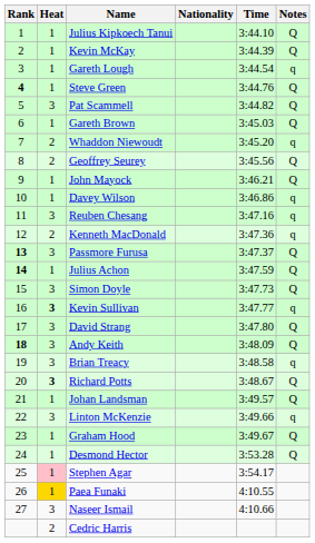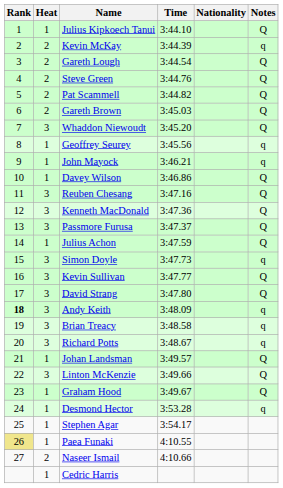 <table class="wikitable sortable" style="text-align:center">
 <tr>
 <th>Rank</th>
 <th>Heat</th>
 <th>Name</th>
+<th>Time</th>
 <th>Nationality</th>
-<th>Time</th>
 <th>Notes</th>
 </tr>
 <tr bgcolor=ccffcc>
 <td>1</td>
 <td>1</td>
 <td align=left><a href='#'>Julius Kipkoech Tanui</a></td>
+<td>3:44.10</td>
 <td align=left></td>
-<td>3:44.10</td>
 <td>Q</td>
 </tr>
 <tr bgcolor=ccffcc>
 <td>2</td>
-<td>1</td>
+<td>2</td>
 <td align=left><a href='#'>Kevin McKay</a></td>
+<td>3:44.39</td>
 <td align=left></td>
-<td>3:44.39</td>
+<td>q</td>
+</tr>
+<tr bgcolor=ccffcc>
+<td>3</td>
+<td>2</td>
+<td align=left><a href='#'>Gareth Lough</a></td>
+<td>3:44.54</td>
+<td align=left></td>
 <td>Q</td>
 </tr>
 <tr bgcolor=ccffcc>
-<td>3</td>
-<td>1</td>
-<td align=left><a href='#'>Gareth Lough</a></td>
+<td>4</td>
+<td>2</td>
+<td align=left><a href='#'>Steve Green</a></td>
+<td>3:44.76</td>
 <td align=left></td>
-<td>3:44.54</td>
-<td>q</td>
-</tr>
-<tr bgcolor=ccffcc>
-<td><strong>4</strong></td>
-<td>1</td>
-<td align=left><a href='#'>Steve Green</a></td>
-<td align=left></td>
-<td>3:44.76</td>
 <td>Q</td>
 </tr>
 <tr bgcolor=ccffcc>
 <td>5</td>
-<td>3</td>
+<td>2</td>
 <td align=left><a href='#'>Pat Scammell</a></td>
+<td>3:44.82</td>
 <td align=left></td>
-<td>3:44.82</td>
 <td>Q</td>
 </tr>
 <tr bgcolor=ccffcc>
 <td>6</td>
-<td>1</td>
+<td>2</td>
 <td align=left><a href='#'>Gareth Brown</a></td>
+<td>3:45.03</td>
 <td align=left></td>
-<td>3:45.03</td>
 <td>Q</td>
 </tr>
 <tr bgcolor=ccffcc>
 <td>7</td>
-<td>2</td>
+<td>3</td>
 <td align=left><a href='#'>Whaddon Niewoudt</a></td>
+<td>3:45.20</td>
 <td align=left></td>
-<td>3:45.20</td>
-<td>q</td>
+<td>Q</td>
 </tr>
 <tr bgcolor=ddffdd>
 <td>8</td>
-<td>2</td>
+<td>1</td>
 <td align=left><a href='#'>Geoffrey Seurey</a></td>
+<td>3:45.56</td>
 <td align=left></td>
-<td>3:45.56</td>
-<td>Q</td>
+<td>q</td>
 </tr>
 <tr bgcolor=ccffcc>
 <td>9</td>
 <td>1</td>
 <td align=left><a href='#'>John Mayock</a></td>
+<td>3:46.21</td>
 <td align=left></td>
-<td>3:46.21</td>
-<td>Q</td>
+<td>q</td>
 </tr>
 <tr bgcolor=ccffcc>
 <td>10</td>
 <td>1</td>
 <td align=left><a href='#'>Davey Wilson</a></td>
+<td>3:46.86</td>
 <td align=left></td>
-<td>3:46.86</td>
-<td>q</td>
+<td>Q</td>
 </tr>
 <tr bgcolor=ccffcc>
 <td>11</td>
 <td>3</td>
 <td align=left><a href='#'>Reuben Chesang</a></td>
+<td>3:47.16</td>
 <td align=left></td>
-<td>3:47.16</td>
-<td>q</td>
+<td>Q</td>
 </tr>
 <tr bgcolor=ddffdd>
 <td>12</td>
-<td>2</td>
+<td>3</td>
 <td align=left><a href='#'>Kenneth MacDonald</a></td>
+<td>3:47.36</td>
 <td align=left></td>
-<td>3:47.36</td>
-<td>q</td>
-</tr>
-<tr bgcolor=ccffcc>
-<td><strong>13</strong></td>
-<td>3</td>
-<td align=left><a href='#'>Passmore Furusa</a></td>
-<td align=left></td>
-<td>3:47.37</td>
 <td>Q</td>
 </tr>
 <tr bgcolor=ccffcc>
-<td><strong>14</strong></td>
+<td>13</td>
+<td>3</td>
+<td align=left><a href='#'>Passmore Furusa</a></td>
+<td>3:47.37</td>
+<td align=left></td>
+<td>Q</td>
+</tr>
+<tr bgcolor=ccffcc>
+<td>14</td>
 <td>1</td>
 <td align=left><a href='#'>Julius Achon</a></td>
+<td>3:47.59</td>
 <td align=left></td>
-<td>3:47.59</td>
 <td>Q</td>
 </tr>
 <tr bgcolor=ccffcc>
 <td>15</td>
 <td>3</td>
 <td align=left><a href='#'>Simon Doyle</a></td>
+<td>3:47.73</td>
 <td align=left></td>
-<td>3:47.73</td>
-<td>Q</td>
+<td>q</td>
 </tr>
 <tr bgcolor=ccffcc>
 <td>16</td>
-<td><strong>3</strong></td>
+<td>3</td>
 <td align=left><a href='#'>Kevin Sullivan</a></td>
+<td>3:47.77</td>
 <td align=left></td>
-<td>3:47.77</td>
-<td>q</td>
+<td>Q</td>
 </tr>
 <tr bgcolor=ccffcc>
 <td>17</td>
 <td>3</td>
 <td align=left><a href='#'>David Strang</a></td>
+<td>3:47.80</td>
 <td align=left></td>
-<td>3:47.80</td>
 <td>Q</td>
 </tr>
 <tr bgcolor=ccffcc>
 <td><strong>18</strong></td>
 <td>3</td>
 <td align=left><a href='#'>Andy Keith</a></td>
+<td>3:48.09</td>
 <td align=left></td>
-<td>3:48.09</td>
-<td>Q</td>
+<td>q</td>
 </tr>
 <tr bgcolor=ddffdd>
 <td>19</td>
 <td>3</td>
 <td align=left><a href='#'>Brian Treacy</a></td>
+<td>3:48.58</td>
 <td align=left></td>
-<td>3:48.58</td>
 <td>q</td>
 </tr>
 <tr bgcolor=ddffdd>
 <td>20</td>
-<td><strong>3</strong></td>
+<td>3</td>
 <td align=left><a href='#'>Richard Potts</a></td>
+<td>3:48.67</td>
 <td align=left></td>
-<td>3:48.67</td>
-<td>Q</td>
+<td>q</td>
 </tr>
 <tr bgcolor=ccffcc>
 <td>21</td>
 <td>1</td>
 <td align=left><a href='#'>Johan Landsman</a></td>
+<td>3:49.57</td>
 <td align=left></td>
-<td>3:49.57</td>
 <td>Q</td>
 </tr>
 <tr bgcolor=ddffdd>
 <td>22</td>
 <td>3</td>
 <td align=left><a href='#'>Linton McKenzie</a></td>
+<td>3:49.66</td>
 <td align=left></td>
-<td>3:49.66</td>
-<td>q</td>
+<td>Q</td>
 </tr>
 <tr bgcolor=ccffcc>
 <td>23</td>
 <td>1</td>
 <td align=left><a href='#'>Graham Hood</a></td>
+<td>3:49.67</td>
 <td align=left></td>
-<td>3:49.67</td>
 <td>Q</td>
 </tr>
 <tr bgcolor=ddffdd>
 <td>24</td>
 <td>1</td>
 <td align=left><a href='#'>Desmond Hector</a></td>
+<td>3:53.28</td>
 <td align=left></td>
-<td>3:53.28</td>
-<td>Q</td>
+<td>q</td>
 </tr>
 <tr>
 <td>25</td>
-<td style="background: pink;">1</td>
+<td>1</td>
 <td align=left><a href='#'>Stephen Agar</a></td>
+<td>3:54.17</td>
 <td align=left></td>
-<td>3:54.17</td>
 <td></td>
 </tr>
 <tr>
-<td>26</td>
-<td style="background: gold;">1</td>
+<td style="background: khaki;">26</td>
+<td>1</td>
 <td align=left><a href='#'>Paea Funaki</a></td>
+<td>4:10.55</td>
 <td align=left></td>
-<td>4:10.55</td>
 <td></td>
 </tr>
 <tr>
 <td>27</td>
-<td>3</td>
+<td>2</td>
 <td align=left><a href='#'>Naseer Ismail</a></td>
+<td>4:10.66</td>
 <td align=left></td>
-<td>4:10.66</td>
 <td></td>
 </tr>
 <tr>
 <td></td>
-<td>2</td>
+<td>1</td>
 <td align=left><a href='#'>Cedric Harris</a></td>
+<td></td>
 <td align=left></td>
-<td></td>
 <td></td>
 </tr>
 </table>
